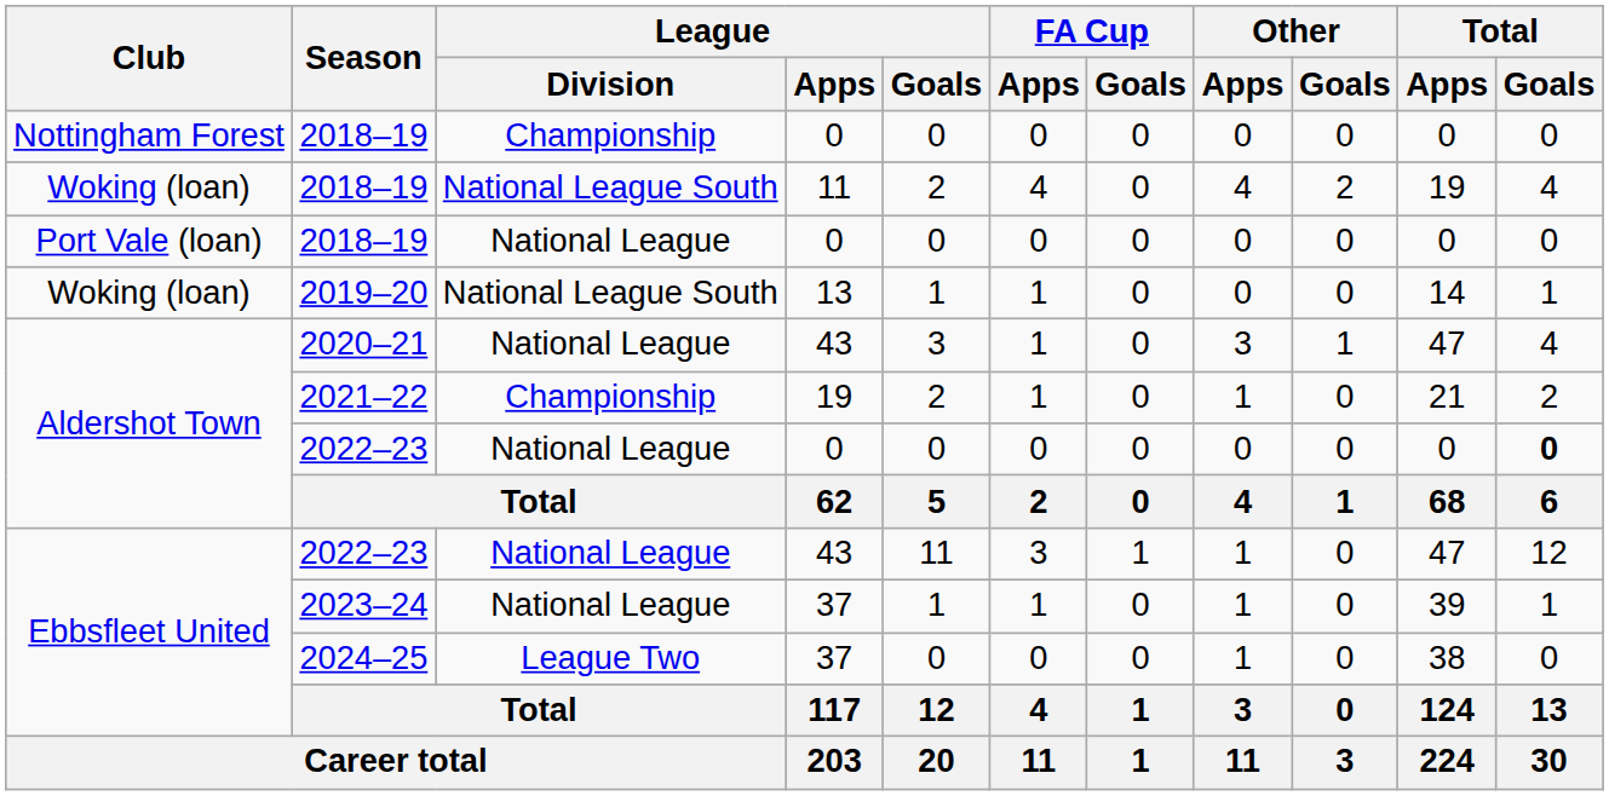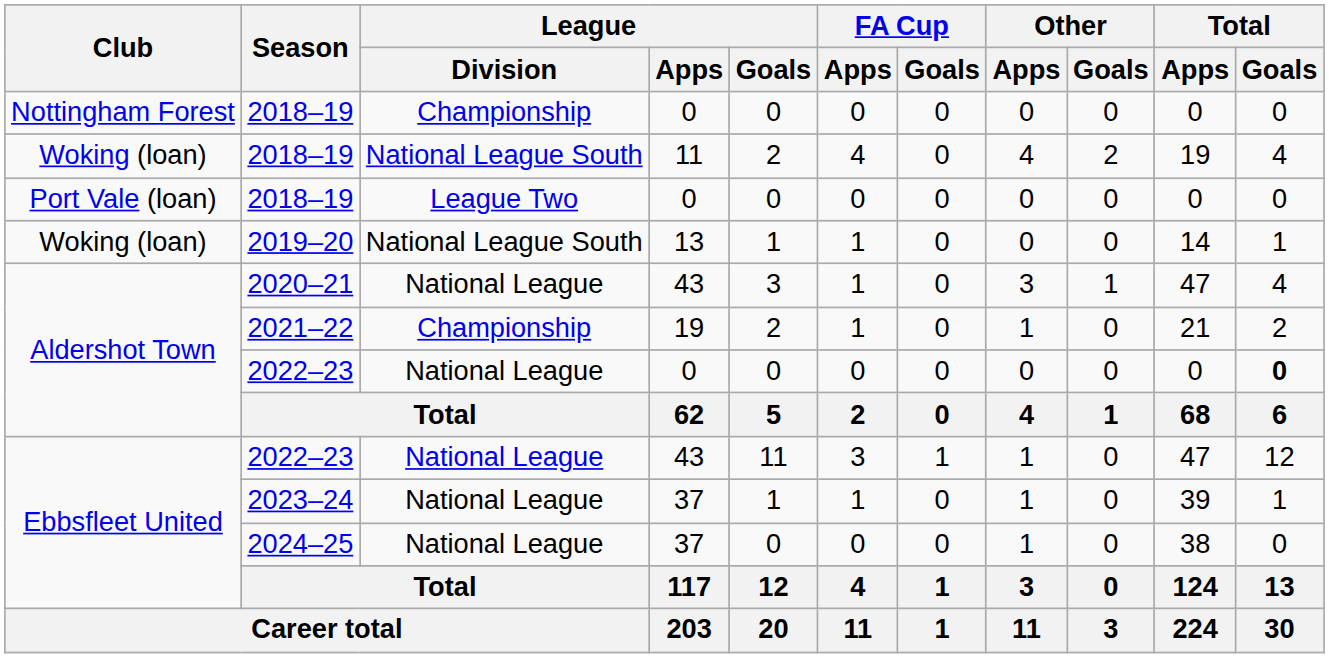 <table class="wikitable" style="text-align:center">
 <tr>
 <th rowspan="2">Club</th>
 <th rowspan="2">Season</th>
 <th colspan="3">League</th>
 <th colspan="2"><a href='#'>FA Cup</a></th>
 <th colspan="2">Other</th>
 <th colspan="2">Total</th>
 </tr>
 <tr>
 <th>Division</th>
 <th>Apps</th>
 <th>Goals</th>
 <th>Apps</th>
 <th>Goals</th>
 <th>Apps</th>
 <th>Goals</th>
 <th>Apps</th>
 <th>Goals</th>
 </tr>
 <tr>
 <td><a href='#'>Nottingham Forest</a></td>
 <td><a href='#'>2018–19</a></td>
 <td><a href='#'>Championship</a></td>
 <td>0</td>
 <td>0</td>
 <td>0</td>
 <td>0</td>
 <td>0</td>
 <td>0</td>
 <td>0</td>
 <td>0</td>
 </tr>
 <tr>
 <td><a href='#'>Woking</a> (loan)</td>
 <td><a href='#'>2018–19</a></td>
 <td><a href='#'>National League South</a></td>
 <td>11</td>
 <td>2</td>
 <td>4</td>
 <td>0</td>
 <td>4</td>
 <td>2</td>
 <td>19</td>
 <td>4</td>
 </tr>
 <tr>
 <td><a href='#'>Port Vale</a> (loan)</td>
 <td><a href='#'>2018–19</a></td>
-<td>National League</td>
+<td><a href='#'>League Two</a></td>
 <td>0</td>
 <td>0</td>
 <td>0</td>
 <td>0</td>
 <td>0</td>
 <td>0</td>
 <td>0</td>
 <td>0</td>
 </tr>
 <tr>
 <td>Woking (loan)</td>
 <td><a href='#'>2019–20</a></td>
 <td>National League South</td>
 <td>13</td>
 <td>1</td>
 <td>1</td>
 <td>0</td>
 <td>0</td>
 <td>0</td>
 <td>14</td>
 <td>1</td>
 </tr>
 <tr>
 <td rowspan="4"><a href='#'>Aldershot Town</a></td>
 <td><a href='#'>2020–21</a></td>
 <td>National League</td>
 <td>43</td>
 <td>3</td>
 <td>1</td>
 <td>0</td>
 <td>3</td>
 <td>1</td>
 <td>47</td>
 <td>4</td>
 </tr>
 <tr>
 <td><a href='#'>2021–22</a></td>
 <td><a href='#'>Championship</a></td>
 <td>19</td>
 <td>2</td>
 <td>1</td>
 <td>0</td>
 <td>1</td>
 <td>0</td>
 <td>21</td>
 <td>2</td>
 </tr>
 <tr>
 <td><a href='#'>2022–23</a></td>
 <td>National League</td>
 <td>0</td>
 <td>0</td>
 <td>0</td>
 <td>0</td>
 <td>0</td>
 <td>0</td>
 <td>0</td>
 <td><strong>0</strong></td>
 </tr>
 <tr>
 <th colspan="2">Total</th>
 <th>62</th>
 <th>5</th>
 <th>2</th>
 <th>0</th>
 <th>4</th>
 <th>1</th>
 <th>68</th>
 <th>6</th>
 </tr>
 <tr>
 <td rowspan="4"><a href='#'>Ebbsfleet United</a></td>
 <td><a href='#'>2022–23</a></td>
 <td><a href='#'>National League</a></td>
 <td>43</td>
 <td>11</td>
 <td>3</td>
 <td>1</td>
 <td>1</td>
 <td>0</td>
 <td>47</td>
 <td>12</td>
 </tr>
 <tr>
 <td><a href='#'>2023–24</a></td>
 <td>National League</td>
 <td>37</td>
 <td>1</td>
 <td>1</td>
 <td>0</td>
 <td>1</td>
 <td>0</td>
 <td>39</td>
 <td>1</td>
 </tr>
 <tr>
 <td><a href='#'>2024–25</a></td>
-<td><a href='#'>League Two</a></td>
+<td>National League</td>
 <td>37</td>
 <td>0</td>
 <td>0</td>
 <td>0</td>
 <td>1</td>
 <td>0</td>
 <td>38</td>
 <td>0</td>
 </tr>
 <tr>
 <th colspan="2">Total</th>
 <th>117</th>
 <th>12</th>
 <th>4</th>
 <th>1</th>
 <th>3</th>
 <th>0</th>
 <th>124</th>
 <th>13</th>
 </tr>
 <tr>
 <th colspan="3">Career total</th>
 <th>203</th>
 <th>20</th>
 <th>11</th>
 <th>1</th>
 <th>11</th>
 <th>3</th>
 <th>224</th>
 <th>30</th>
 </tr>
 </table>
